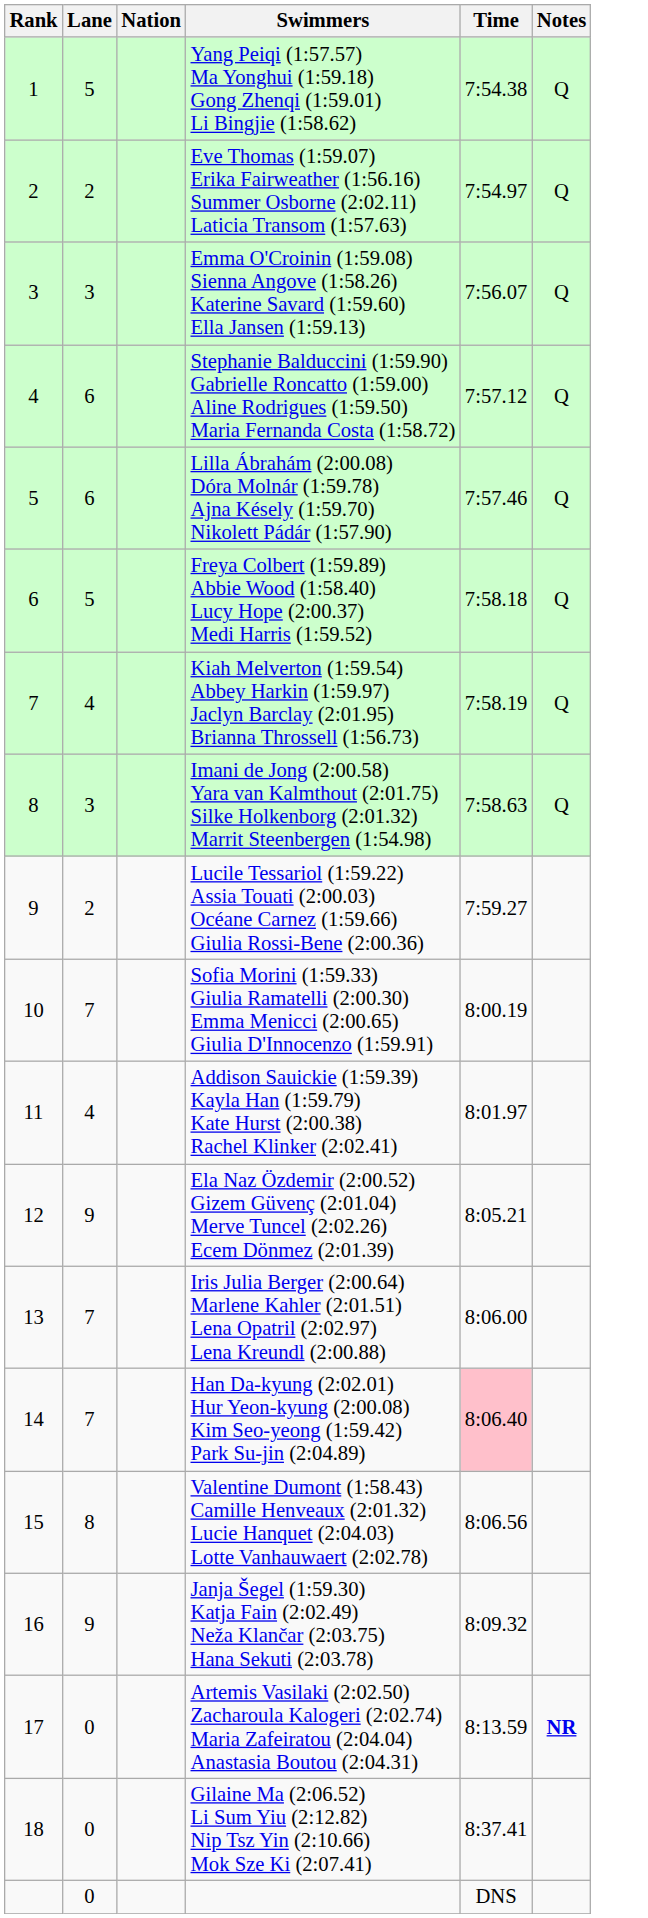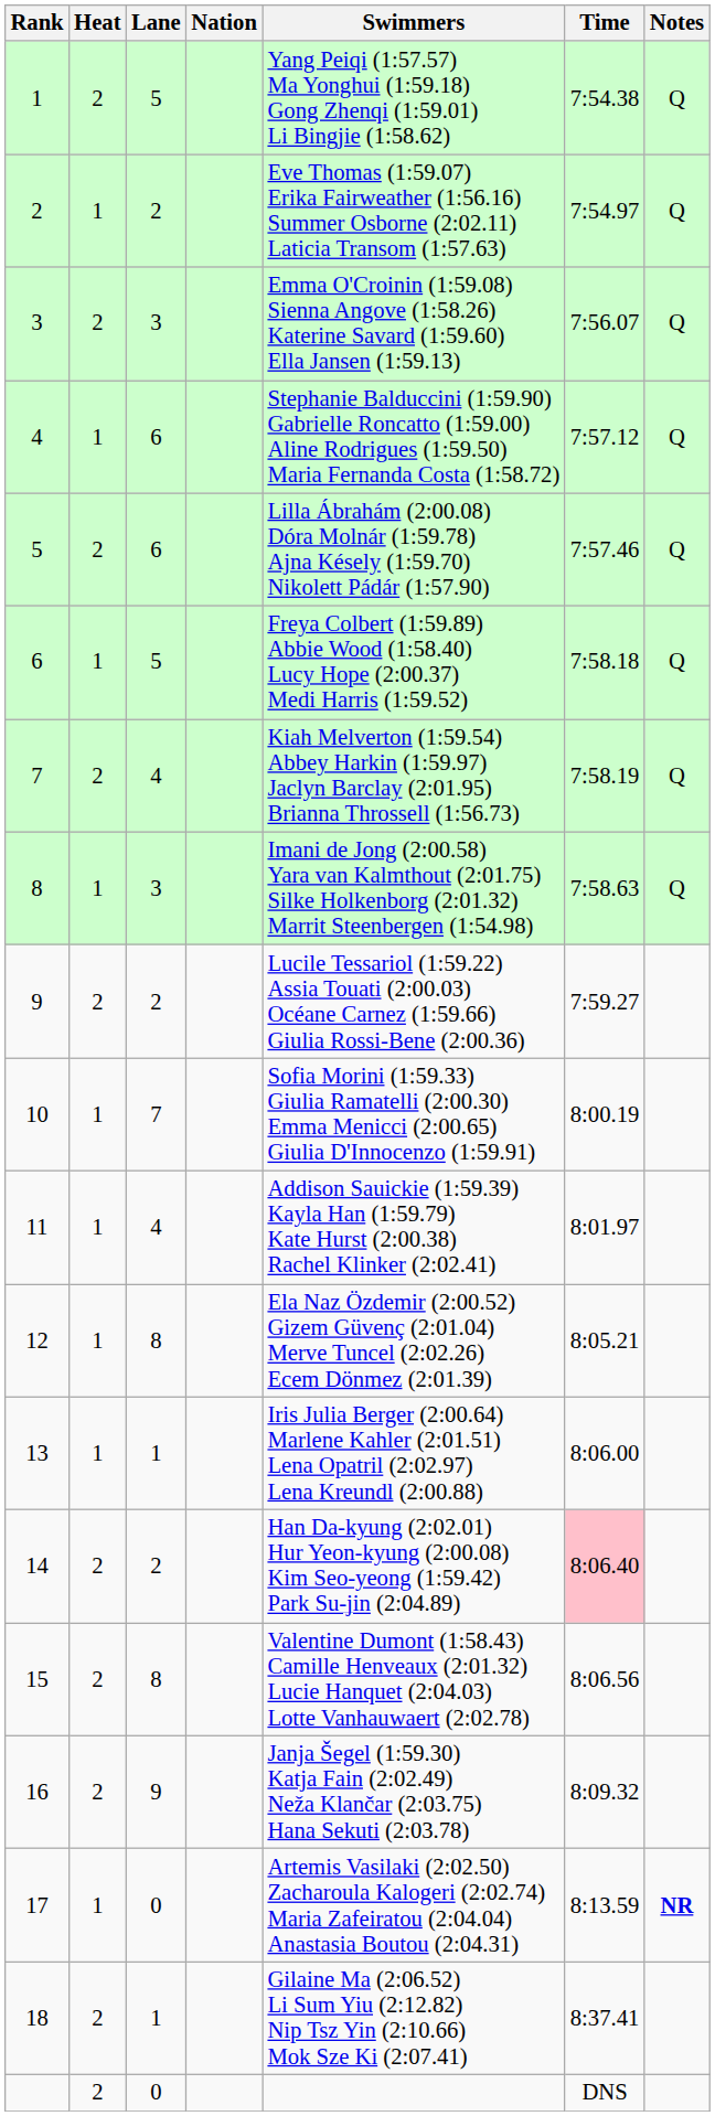 <table class="wikitable sortable" style="text-align:center">
 <tr>
 <th>Rank</th>
+<th>Heat</th>
 <th>Lane</th>
 <th>Nation</th>
 <th>Swimmers</th>
 <th>Time</th>
 <th>Notes</th>
 </tr>
 <tr bgcolor=ccffcc>
 <td>1</td>
+<td>2</td>
 <td>5</td>
 <td align=left></td>
 <td align=left><a href='#'>Yang Peiqi</a> (1:57.57)<br><a href='#'>Ma Yonghui</a> (1:59.18)<br><a href='#'>Gong Zhenqi</a> (1:59.01)<br><a href='#'>Li Bingjie</a> (1:58.62)</td>
 <td>7:54.38</td>
 <td>Q</td>
 </tr>
 <tr bgcolor=ccffcc>
 <td>2</td>
+<td>1</td>
 <td>2</td>
 <td align=left></td>
 <td align=left><a href='#'>Eve Thomas</a> (1:59.07)<br><a href='#'>Erika Fairweather</a> (1:56.16)<br><a href='#'>Summer Osborne</a> (2:02.11)<br><a href='#'>Laticia Transom</a> (1:57.63)</td>
 <td>7:54.97</td>
 <td>Q</td>
 </tr>
 <tr bgcolor=ccffcc>
 <td>3</td>
+<td>2</td>
 <td>3</td>
 <td align=left></td>
 <td align=left><a href='#'>Emma O'Croinin</a> (1:59.08)<br><a href='#'>Sienna Angove</a> (1:58.26)<br><a href='#'>Katerine Savard</a> (1:59.60)<br><a href='#'>Ella Jansen</a> (1:59.13)</td>
 <td>7:56.07</td>
 <td>Q</td>
 </tr>
 <tr bgcolor=ccffcc>
 <td>4</td>
+<td>1</td>
 <td>6</td>
 <td align=left></td>
 <td align=left><a href='#'>Stephanie Balduccini</a> (1:59.90)<br><a href='#'>Gabrielle Roncatto</a> (1:59.00)<br><a href='#'>Aline Rodrigues</a> (1:59.50)<br><a href='#'>Maria Fernanda Costa</a> (1:58.72)</td>
 <td>7:57.12</td>
 <td>Q</td>
 </tr>
 <tr bgcolor=ccffcc>
 <td>5</td>
+<td>2</td>
 <td>6</td>
 <td align=left></td>
 <td align=left><a href='#'>Lilla Ábrahám</a> (2:00.08)<br><a href='#'>Dóra Molnár</a> (1:59.78)<br><a href='#'>Ajna Késely</a> (1:59.70)<br><a href='#'>Nikolett Pádár</a> (1:57.90)</td>
 <td>7:57.46</td>
 <td>Q</td>
 </tr>
 <tr bgcolor=ccffcc>
 <td>6</td>
+<td>1</td>
 <td>5</td>
 <td align=left></td>
 <td align=left><a href='#'>Freya Colbert</a> (1:59.89)<br><a href='#'>Abbie Wood</a> (1:58.40)<br><a href='#'>Lucy Hope</a> (2:00.37)<br><a href='#'>Medi Harris</a> (1:59.52)</td>
 <td>7:58.18</td>
 <td>Q</td>
 </tr>
 <tr bgcolor=ccffcc>
 <td>7</td>
+<td>2</td>
 <td>4</td>
 <td align=left></td>
 <td align=left><a href='#'>Kiah Melverton</a> (1:59.54)<br><a href='#'>Abbey Harkin</a> (1:59.97)<br><a href='#'>Jaclyn Barclay</a> (2:01.95)<br><a href='#'>Brianna Throssell</a> (1:56.73)</td>
 <td>7:58.19</td>
 <td>Q</td>
 </tr>
 <tr bgcolor=ccffcc>
 <td>8</td>
+<td>1</td>
 <td>3</td>
 <td align=left></td>
 <td align=left><a href='#'>Imani de Jong</a> (2:00.58)<br><a href='#'>Yara van Kalmthout</a> (2:01.75)<br><a href='#'>Silke Holkenborg</a> (2:01.32)<br><a href='#'>Marrit Steenbergen</a> (1:54.98)</td>
 <td>7:58.63</td>
 <td>Q</td>
 </tr>
 <tr>
 <td>9</td>
 <td>2</td>
+<td>2</td>
 <td align=left></td>
 <td align=left><a href='#'>Lucile Tessariol</a> (1:59.22)<br><a href='#'>Assia Touati</a> (2:00.03)<br><a href='#'>Océane Carnez</a> (1:59.66)<br><a href='#'>Giulia Rossi-Bene</a> (2:00.36)</td>
 <td>7:59.27</td>
 <td></td>
 </tr>
 <tr>
 <td>10</td>
+<td>1</td>
 <td>7</td>
 <td align=left></td>
 <td align=left><a href='#'>Sofia Morini</a> (1:59.33)<br><a href='#'>Giulia Ramatelli</a> (2:00.30)<br><a href='#'>Emma Menicci</a> (2:00.65)<br><a href='#'>Giulia D'Innocenzo</a> (1:59.91)</td>
 <td>8:00.19</td>
 <td></td>
 </tr>
 <tr>
 <td>11</td>
+<td>1</td>
 <td>4</td>
 <td align=left></td>
 <td align=left><a href='#'>Addison Sauickie</a> (1:59.39)<br><a href='#'>Kayla Han</a> (1:59.79)<br><a href='#'>Kate Hurst</a> (2:00.38)<br><a href='#'>Rachel Klinker</a> (2:02.41)</td>
 <td>8:01.97</td>
 <td></td>
 </tr>
 <tr>
 <td>12</td>
-<td>9</td>
+<td>1</td>
+<td>8</td>
 <td align=left></td>
 <td align=left><a href='#'>Ela Naz Özdemir</a> (2:00.52)<br><a href='#'>Gizem Güvenç</a> (2:01.04)<br><a href='#'>Merve Tuncel</a> (2:02.26)<br><a href='#'>Ecem Dönmez</a> (2:01.39)</td>
 <td>8:05.21</td>
 <td></td>
 </tr>
 <tr>
 <td>13</td>
-<td>7</td>
+<td>1</td>
+<td>1</td>
 <td align=left></td>
 <td align=left><a href='#'>Iris Julia Berger</a> (2:00.64)<br><a href='#'>Marlene Kahler</a> (2:01.51)<br><a href='#'>Lena Opatril</a> (2:02.97)<br><a href='#'>Lena Kreundl</a> (2:00.88)</td>
 <td>8:06.00</td>
 <td></td>
 </tr>
 <tr>
 <td>14</td>
-<td>7</td>
+<td>2</td>
+<td>2</td>
 <td align=left></td>
 <td align=left><a href='#'>Han Da-kyung</a> (2:02.01)<br><a href='#'>Hur Yeon-kyung</a> (2:00.08)<br><a href='#'>Kim Seo-yeong</a> (1:59.42)<br><a href='#'>Park Su-jin</a> (2:04.89)</td>
 <td style="background: pink;">8:06.40</td>
 <td></td>
 </tr>
 <tr>
 <td>15</td>
+<td>2</td>
 <td>8</td>
 <td align=left></td>
 <td align=left><a href='#'>Valentine Dumont</a> (1:58.43)<br><a href='#'>Camille Henveaux</a> (2:01.32)<br><a href='#'>Lucie Hanquet</a> (2:04.03)<br><a href='#'>Lotte Vanhauwaert</a> (2:02.78)</td>
 <td>8:06.56</td>
 <td></td>
 </tr>
 <tr>
 <td>16</td>
+<td>2</td>
 <td>9</td>
 <td align=left></td>
 <td align=left><a href='#'>Janja Šegel</a> (1:59.30)<br><a href='#'>Katja Fain</a> (2:02.49)<br><a href='#'>Neža Klančar</a> (2:03.75)<br><a href='#'>Hana Sekuti</a> (2:03.78)</td>
 <td>8:09.32</td>
 <td></td>
 </tr>
 <tr>
 <td>17</td>
+<td>1</td>
 <td>0</td>
 <td align=left></td>
 <td align=left><a href='#'>Artemis Vasilaki</a> (2:02.50)<br><a href='#'>Zacharoula Kalogeri</a> (2:02.74)<br><a href='#'>Maria Zafeiratou</a> (2:04.04)<br><a href='#'>Anastasia Boutou</a> (2:04.31)</td>
 <td>8:13.59</td>
 <td><strong><a href='#'>NR</a></strong></td>
 </tr>
 <tr>
 <td>18</td>
-<td>0</td>
+<td>2</td>
+<td>1</td>
 <td align=left></td>
 <td align=left><a href='#'>Gilaine Ma</a> (2:06.52)<br><a href='#'>Li Sum Yiu</a> (2:12.82)<br><a href='#'>Nip Tsz Yin</a> (2:10.66)<br><a href='#'>Mok Sze Ki</a> (2:07.41)</td>
 <td>8:37.41</td>
 <td></td>
 </tr>
 <tr>
 <td></td>
+<td>2</td>
 <td>0</td>
 <td align=left></td>
 <td align=left></td>
 <td>DNS</td>
 <td></td>
 </tr>
 </table>
